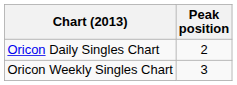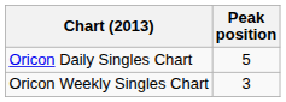 <table class="wikitable sortable" border="1">
 <tr>
 <th>Chart (2013)</th>
 <th>Peak<br>position</th>
 </tr>
 <tr>
 <td><a href='#'>Oricon</a> Daily Singles Chart</td>
-<td style="text-align:center;">2</td>
+<td style="text-align:center;">5</td>
 </tr>
 <tr>
 <td>Oricon Weekly Singles Chart</td>
 <td style="text-align:center;">3</td>
 </tr>
 </table>
